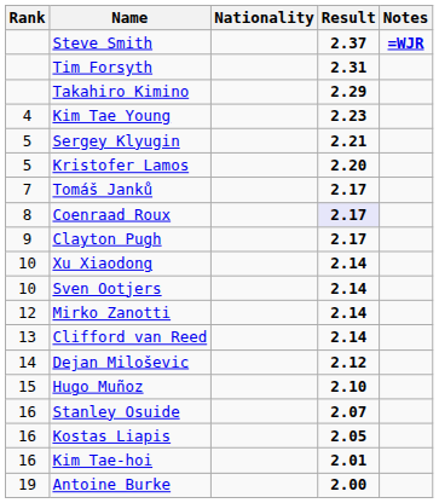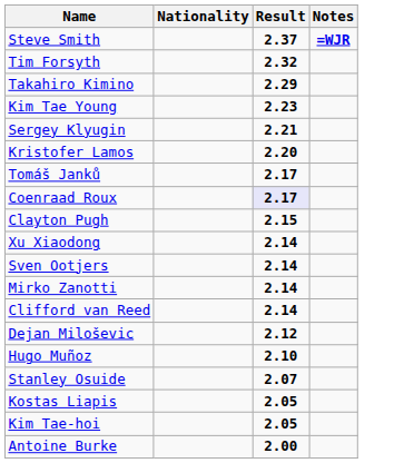 <table class="wikitable sortable" style="text-align:center">
 <tr>
-<th>Rank</th>
 <th>Name</th>
 <th>Nationality</th>
 <th>Result</th>
 <th>Notes</th>
 </tr>
 <tr>
-<td></td>
 <td align=left><a href='#'>Steve Smith</a></td>
 <td align=left></td>
 <td><strong>2.37</strong></td>
 <td><a href='#'><strong>=WJR</strong></a></td>
 </tr>
 <tr>
-<td></td>
 <td align=left><a href='#'>Tim Forsyth</a></td>
 <td align=left></td>
-<td><strong>2.31</strong></td>
+<td><strong>2.32</strong></td>
 <td></td>
 </tr>
 <tr>
-<td></td>
 <td align=left><a href='#'>Takahiro Kimino</a></td>
 <td align=left></td>
 <td><strong>2.29</strong></td>
 <td></td>
 </tr>
 <tr>
-<td>4</td>
 <td align=left><a href='#'>Kim Tae Young</a></td>
 <td align=left></td>
 <td><strong>2.23</strong></td>
 <td></td>
 </tr>
 <tr>
-<td>5</td>
 <td align=left><a href='#'>Sergey Klyugin</a></td>
 <td align=left></td>
 <td><strong>2.21</strong></td>
 <td></td>
 </tr>
 <tr>
-<td>5</td>
 <td align=left><a href='#'>Kristofer Lamos</a></td>
 <td align=left></td>
 <td><strong>2.20</strong></td>
 <td></td>
 </tr>
 <tr>
-<td>7</td>
 <td align=left><a href='#'>Tomáš Janků</a></td>
 <td align=left></td>
 <td><strong>2.17</strong></td>
 <td></td>
 </tr>
 <tr>
-<td>8</td>
 <td align=left><a href='#'>Coenraad Roux</a></td>
 <td align=left></td>
 <td style="background: lavender;"><strong>2.17</strong></td>
 <td></td>
 </tr>
 <tr>
-<td>9</td>
 <td align=left><a href='#'>Clayton Pugh</a></td>
 <td align=left></td>
-<td><strong>2.17</strong></td>
+<td><strong>2.15</strong></td>
 <td></td>
 </tr>
 <tr>
-<td>10</td>
 <td align=left><a href='#'>Xu Xiaodong</a></td>
 <td align=left></td>
 <td><strong>2.14</strong></td>
 <td></td>
 </tr>
 <tr>
-<td>10</td>
 <td align=left><a href='#'>Sven Ootjers</a></td>
 <td align=left></td>
 <td><strong>2.14</strong></td>
 <td></td>
 </tr>
 <tr>
-<td>12</td>
 <td align=left><a href='#'>Mirko Zanotti</a></td>
 <td align=left></td>
 <td><strong>2.14</strong></td>
 <td></td>
 </tr>
 <tr>
-<td>13</td>
 <td align=left><a href='#'>Clifford van Reed</a></td>
 <td align=left></td>
 <td><strong>2.14</strong></td>
 <td></td>
 </tr>
 <tr>
-<td>14</td>
 <td align=left><a href='#'>Dejan Miloševic</a></td>
 <td align=left></td>
 <td><strong>2.12</strong></td>
 <td></td>
 </tr>
 <tr>
-<td>15</td>
 <td align=left><a href='#'>Hugo Muñoz</a></td>
 <td align=left></td>
 <td><strong>2.10</strong></td>
 <td></td>
 </tr>
 <tr>
-<td>16</td>
 <td align=left><a href='#'>Stanley Osuide</a></td>
 <td align=left></td>
 <td><strong>2.07</strong></td>
 <td></td>
 </tr>
 <tr>
-<td>16</td>
 <td align=left><a href='#'>Kostas Liapis</a></td>
 <td align=left></td>
 <td><strong>2.05</strong></td>
 <td></td>
 </tr>
 <tr>
-<td>16</td>
 <td align=left><a href='#'>Kim Tae-hoi</a></td>
 <td align=left></td>
-<td><strong>2.01</strong></td>
+<td><strong>2.05</strong></td>
 <td></td>
 </tr>
 <tr>
-<td>19</td>
 <td align=left><a href='#'>Antoine Burke</a></td>
 <td align=left></td>
 <td><strong>2.00</strong></td>
 <td></td>
 </tr>
 </table>
